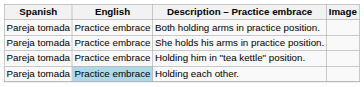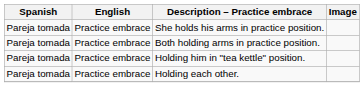 <table class="wikitable sortable">
 <tr>
 <th>Spanish</th>
 <th>English</th>
 <th>Description – Practice embrace</th>
 <th class="unsortable">Image</th>
 </tr>
 <tr>
 <td>Pareja tomada</td>
 <td>Practice embrace</td>
-<td>Both holding arms in practice position.</td>
+<td>She holds his arms in practice position.</td>
 <td></td>
 </tr>
 <tr>
 <td>Pareja tomada</td>
 <td>Practice embrace</td>
-<td>She holds his arms in practice position.</td>
+<td>Both holding arms in practice position.</td>
 <td></td>
 </tr>
 <tr>
 <td>Pareja tomada</td>
 <td>Practice embrace</td>
 <td>Holding him in "tea kettle" position.</td>
 <td></td>
 </tr>
 <tr>
 <td>Pareja tomada</td>
-<td style="background: lightblue;">Practice embrace</td>
+<td>Practice embrace</td>
 <td>Holding each other.</td>
 <td></td>
 </tr>
 <tr>
 </tr>
 </table>
